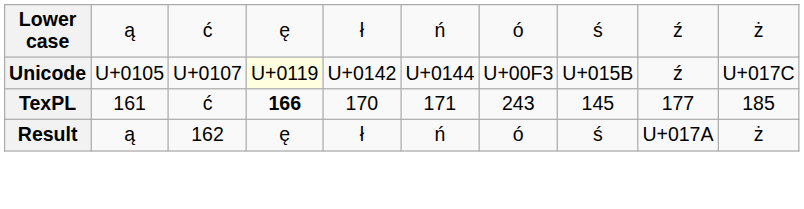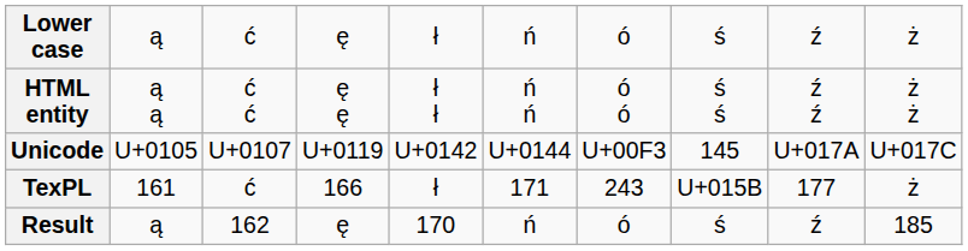 <table class="wikitable">
 <tr style="text-align:center; border-top:1px solid #999;">
 <th>Lower case</th>
 <td>ą</td>
 <td>ć</td>
 <td>ę</td>
 <td>ł</td>
 <td>ń</td>
 <td>ó</td>
 <td>ś</td>
 <td>ź</td>
 <td>ż</td>
 </tr>
 <tr style="text-align:center; border-bottom:1px solid #999;">
+<th>HTML entity</th>
+<td>&#261;<br>&aogon;</td>
+<td>&#263;<br>&cacute;</td>
+<td>&#281;<br>&eogon;</td>
+<td>&#322;<br>&lstrok;</td>
+<td>&#324;<br>&nacute;</td>
+<td>&#243;<br>&oacute;</td>
+<td>&#347;<br>&sacute;</td>
+<td>&#378;<br>&zacute;</td>
+<td>&#380;<br>&zdot;</td>
+</tr>
+<tr style="text-align:center; border-bottom:1px solid #999;">
 <th>Unicode</th>
 <td>U+0105</td>
 <td>U+0107</td>
-<td style="background: lightyellow;">U+0119</td>
+<td>U+0119</td>
 <td>U+0142</td>
 <td>U+0144</td>
 <td>U+00F3</td>
-<td>U+015B</td>
-<td>ź</td>
+<td>145</td>
+<td>U+017A</td>
 <td>U+017C</td>
 </tr>
 <tr style="text-align:center; border-bottom:1px solid #999;">
 <th>TexPL</th>
 <td>161</td>
 <td>ć</td>
-<td><strong>166</strong></td>
-<td>170</td>
+<td>166</td>
+<td>ł</td>
 <td>171</td>
 <td>243</td>
-<td>145</td>
+<td>U+015B</td>
 <td>177</td>
-<td>185</td>
+<td>ż</td>
 </tr>
 <tr style="text-align:center; border-bottom:1px solid #999;">
 <th>Result</th>
 <td>ą</td>
 <td>162</td>
 <td>ę</td>
-<td>ł</td>
+<td>170</td>
 <td>ń</td>
 <td>ó</td>
 <td>ś</td>
-<td>U+017A</td>
-<td>ż</td>
+<td>ź</td>
+<td>185</td>
 </tr>
 </table>
